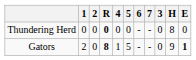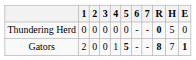 <table align = right border="2" cellpadding="4" cellspacing="0" style="margin: 1em 1em 1em 1em; background: #F9F9F9; border: 1px #aaa solid; border-collapse: collapse;">
 <tr align=center style="background: #F2F2F2;">
 <th></th>
 <th>1</th>
 <th>2</th>
-<th>R</th>
+<th>3</th>
 <th>4</th>
 <th>5</th>
 <th>6</th>
 <th>7</th>
-<th>3</th>
+<th>R</th>
 <th>H</th>
 <th>E</th>
 </tr>
 <tr align=center>
 <td>Thundering Herd</td>
 <td>0</td>
 <td>0</td>
-<td><strong>0</strong></td>
+<td>0</td>
 <td>0</td>
 <td>0</td>
 <td>-</td>
 <td>-</td>
-<td>0</td>
-<td>8</td>
+<td><strong>0</strong></td>
+<td>5</td>
 <td>0</td>
 </tr>
 <tr align=center>
 <td>Gators</td>
 <td>2</td>
 <td>0</td>
-<td><strong>8</strong></td>
+<td>0</td>
 <td>1</td>
-<td>5</td>
+<td><strong>5</strong></td>
 <td>-</td>
 <td>-</td>
-<td>0</td>
-<td>9</td>
+<td><strong>8</strong></td>
+<td>7</td>
 <td><strong>1</strong></td>
 </tr>
 </table>
